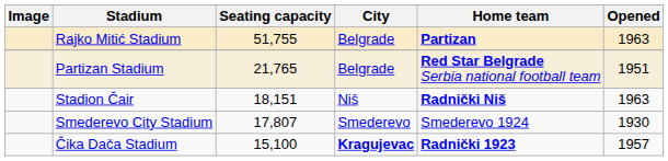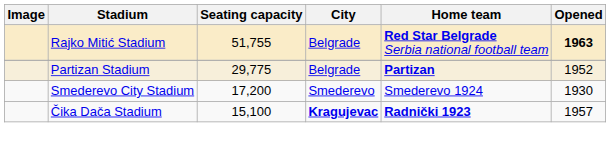 <table class="wikitable sortable">
 <tr>
 <th>Image</th>
 <th>Stadium</th>
 <th>Seating capacity</th>
 <th>City</th>
 <th>Home team</th>
 <th>Opened</th>
 </tr>
 <tr style="background:#faecc8;">
 <td></td>
 <td><a href='#'>Rajko Mitić Stadium</a></td>
 <td style="text-align:center;">51,755</td>
 <td><a href='#'>Belgrade</a></td>
-<td><strong><a href='#'>Partizan</a></strong></td>
-<td style="text-align:center;">1963</td>
+<td><strong><a href='#'>Red Star Belgrade</a></strong><br><em><a href='#'>Serbia national football team</a></em></td>
+<td style="text-align:center;"><strong>1963</strong></td>
 </tr>
 <tr>
 </tr>
 <tr style="background:#f7efda;">
 <td></td>
 <td><a href='#'>Partizan Stadium</a></td>
-<td style="text-align:center;">21,765</td>
+<td style="text-align:center;">29,775</td>
 <td><a href='#'>Belgrade</a></td>
-<td><strong><a href='#'>Red Star Belgrade</a></strong><br><em><a href='#'>Serbia national football team</a></em></td>
-<td style="text-align:center;">1951</td>
-</tr>
-<tr>
-<td></td>
-<td><a href='#'>Stadion Čair</a></td>
-<td style="text-align:center;">18,151</td>
-<td><a href='#'>Niš</a></td>
-<td><strong><a href='#'>Radnički Niš</a></strong></td>
-<td style="text-align:center;">1963</td>
+<td><strong><a href='#'>Partizan</a></strong></td>
+<td style="text-align:center;">1952</td>
 </tr>
 <tr>
 <td></td>
 <td><a href='#'>Smederevo City Stadium</a></td>
-<td style="text-align:center;">17,807</td>
+<td style="text-align:center;">17,200</td>
 <td><a href='#'>Smederevo</a></td>
 <td><a href='#'>Smederevo 1924</a></td>
 <td style="text-align:center;">1930</td>
 </tr>
 <tr>
 <td></td>
 <td><a href='#'>Čika Dača Stadium</a></td>
 <td style="text-align:center;">15,100</td>
 <td><strong><a href='#'>Kragujevac</a></strong></td>
 <td><strong><a href='#'>Radnički 1923</a></strong></td>
 <td style="text-align:center;">1957</td>
 </tr>
 </table>
